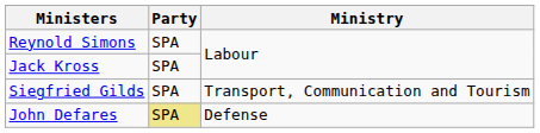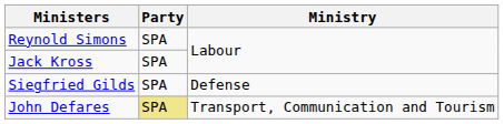 <table class="wikitable">
 <tr>
 <th>Ministers</th>
 <th>Party</th>
 <th>Ministry</th>
 </tr>
 <tr>
 <td><a href='#'>Reynold Simons</a></td>
 <td>SPA</td>
 <td rowspan="2">Labour</td>
 </tr>
 <tr>
 <td><a href='#'>Jack Kross</a></td>
 <td>SPA</td>
 </tr>
 <tr>
 <td><a href='#'>Siegfried Gilds</a></td>
 <td>SPA</td>
-<td>Transport, Communication and Tourism</td>
+<td>Defense</td>
 </tr>
 <tr>
 <td><a href='#'>John Defares</a></td>
 <td style="background: khaki;">SPA</td>
-<td>Defense</td>
+<td>Transport, Communication and Tourism</td>
 </tr>
 </table>
